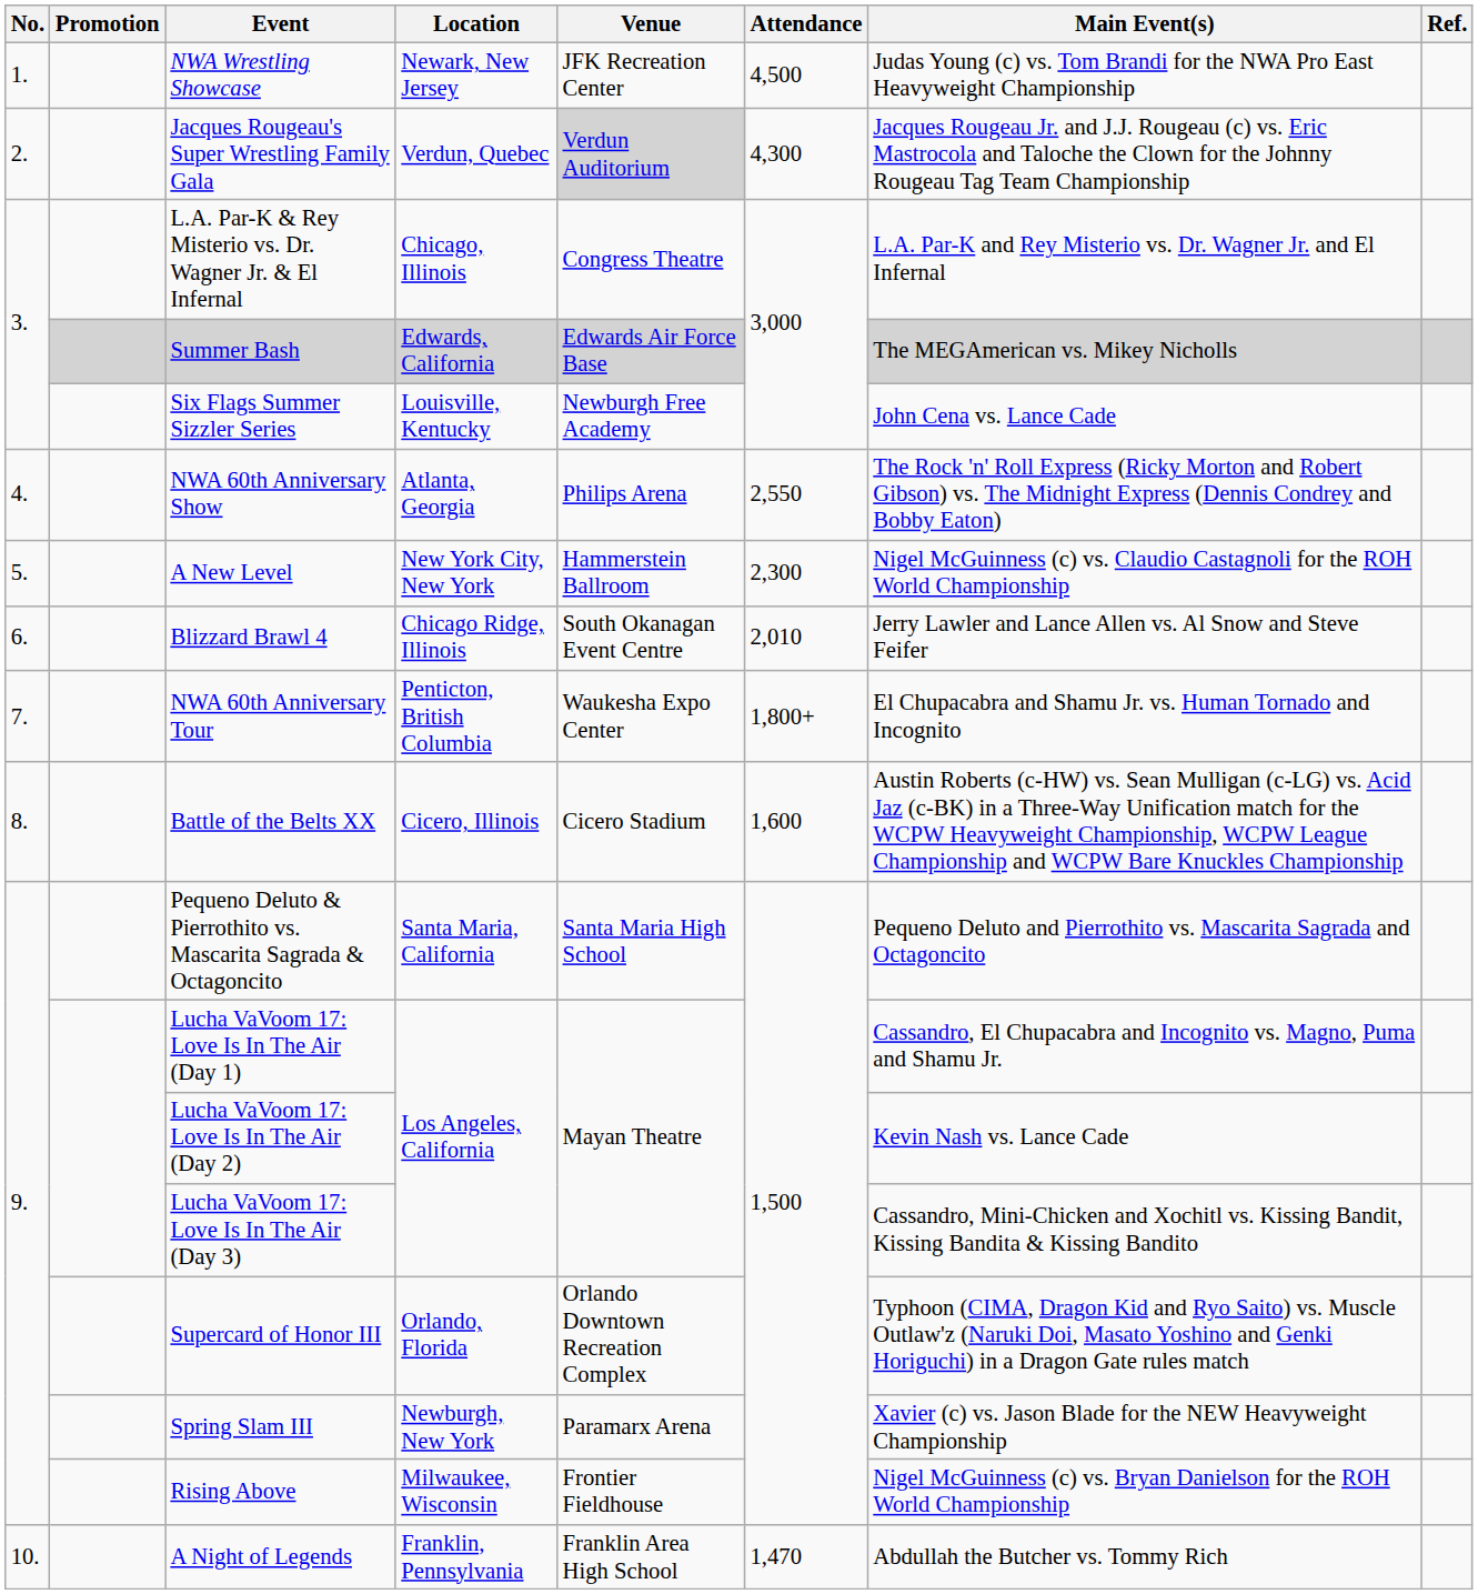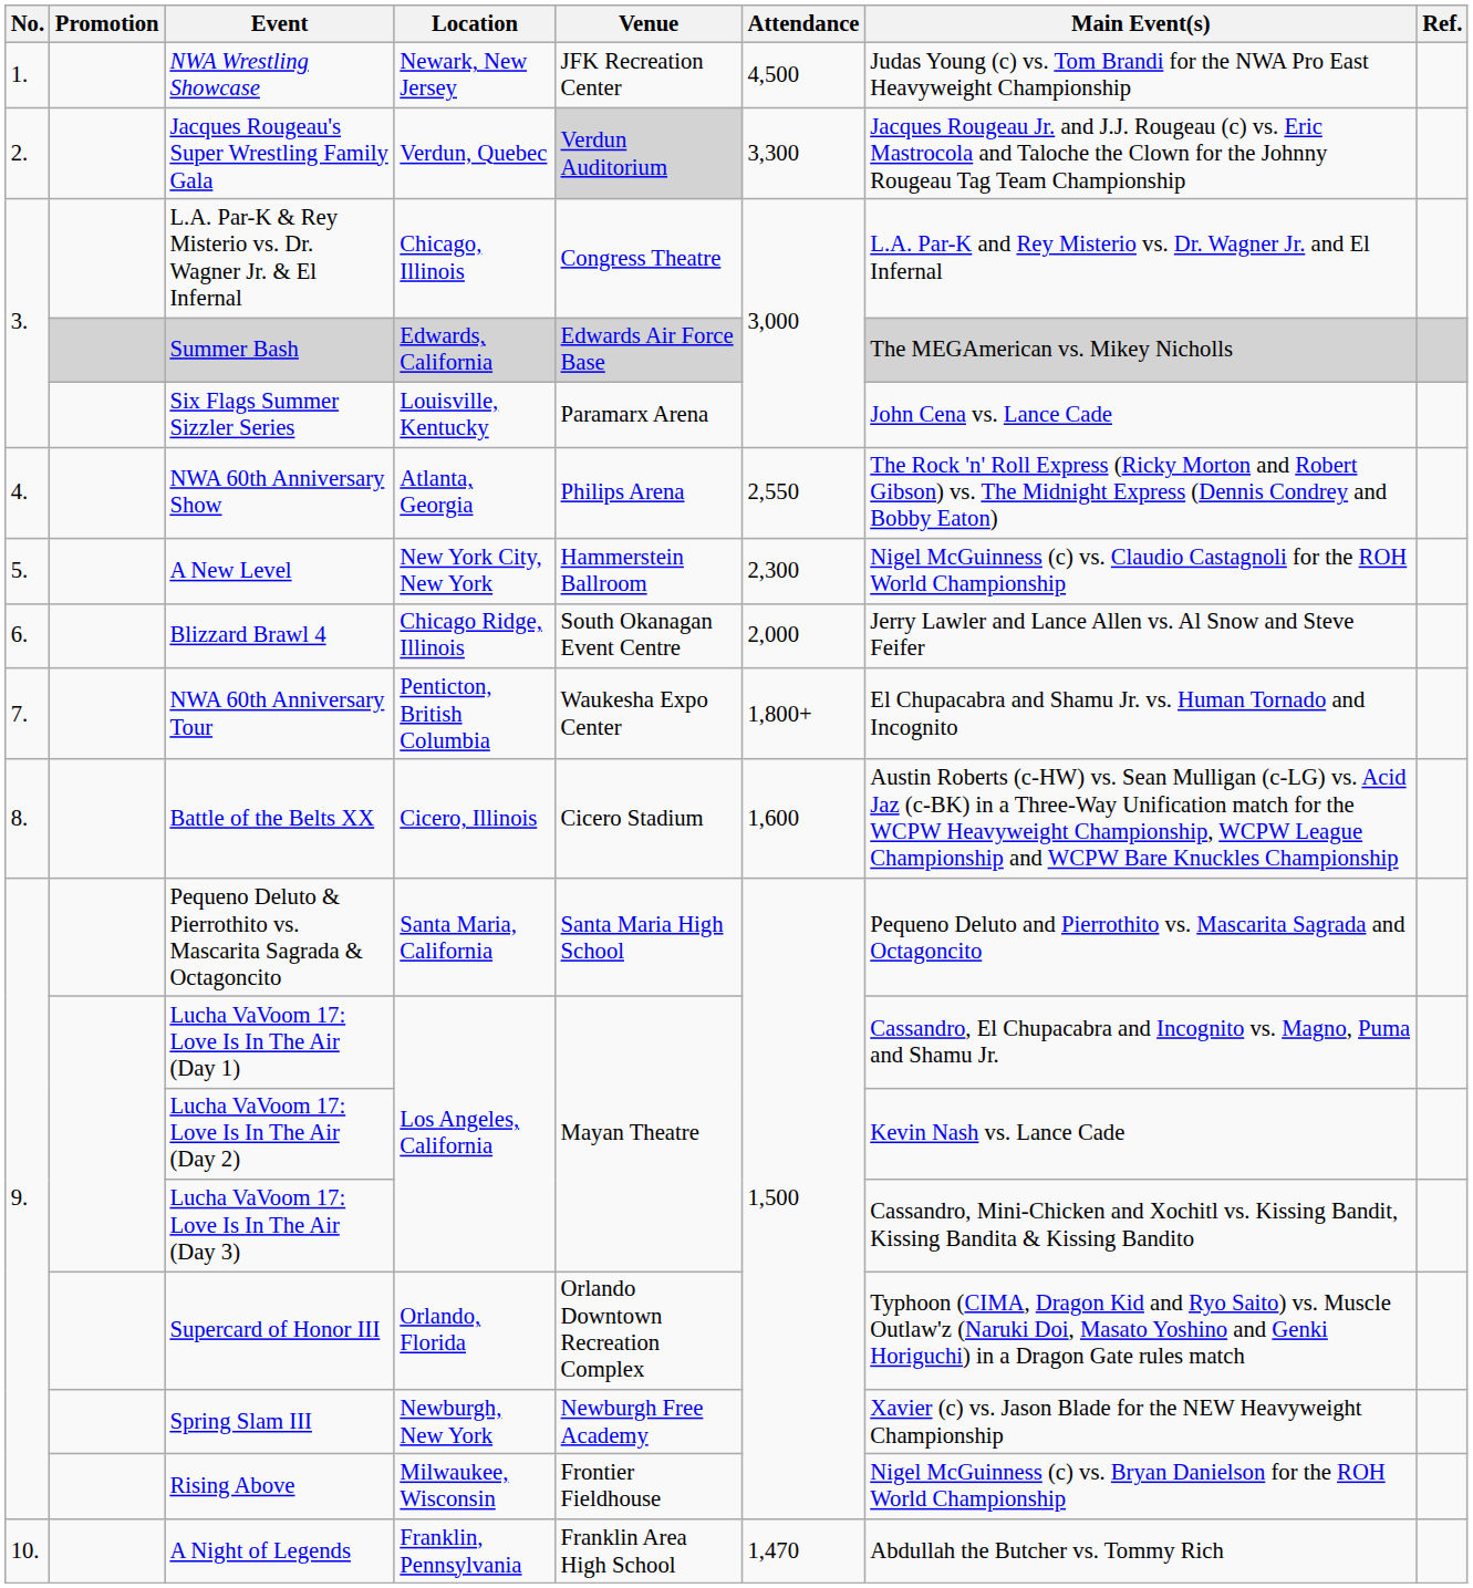 <table class="wikitable sortable" style="font-size:85%;">
 <tr>
 <th>No.</th>
 <th>Promotion</th>
 <th>Event</th>
 <th>Location</th>
 <th>Venue</th>
 <th>Attendance</th>
 <th class=unsortable>Main Event(s)</th>
 <th class=unsortable>Ref.</th>
 </tr>
 <tr>
 <td>1.</td>
 <td></td>
 <td><em><a href='#'>NWA Wrestling Showcase</a></em> <br> </td>
 <td><a href='#'>Newark, New Jersey</a></td>
 <td>JFK Recreation Center</td>
 <td>4,500</td>
 <td>Judas Young (c) vs. <a href='#'>Tom Brandi</a> for the NWA Pro East Heavyweight Championship</td>
 <td></td>
 </tr>
 <tr>
 <td>2.</td>
 <td></td>
 <td><a href='#'>Jacques Rougeau's Super Wrestling Family Gala</a> <br> </td>
 <td><a href='#'>Verdun, Quebec</a></td>
 <td style="background: lightgrey;"><a href='#'>Verdun Auditorium</a></td>
-<td>4,300</td>
+<td>3,300</td>
 <td><a href='#'>Jacques Rougeau Jr.</a> and J.J. Rougeau (c) vs. <a href='#'>Eric Mastrocola</a> and Taloche the Clown for the Johnny Rougeau Tag Team Championship</td>
 <td></td>
 </tr>
 <tr>
 <td rowspan=3>3.</td>
 <td></td>
 <td>L.A. Par-K & Rey Misterio vs. Dr. Wagner Jr. & El Infernal <br> </td>
 <td><a href='#'>Chicago, Illinois</a></td>
 <td><a href='#'>Congress Theatre</a></td>
 <td rowspan=3>3,000</td>
 <td><a href='#'>L.A. Par-K</a> and <a href='#'>Rey Misterio</a> vs. <a href='#'>Dr. Wagner Jr.</a> and El Infernal</td>
 <td></td>
 </tr>
 <tr>
 <td bgcolor=lightgrey></td>
 <td bgcolor=lightgrey><a href='#'>Summer Bash</a> <br> </td>
 <td bgcolor=lightgrey><a href='#'>Edwards, California</a></td>
 <td bgcolor=lightgrey><a href='#'>Edwards Air Force Base</a></td>
 <td bgcolor=lightgrey>The MEGAmerican vs. Mikey Nicholls</td>
 <td bgcolor=lightgrey></td>
 </tr>
 <tr>
 <td></td>
 <td><a href='#'>Six Flags Summer Sizzler Series</a> <br> </td>
 <td><a href='#'>Louisville, Kentucky</a></td>
-<td><a href='#'>Newburgh Free Academy</a></td>
+<td>Paramarx Arena</td>
 <td><a href='#'>John Cena</a> vs. <a href='#'>Lance Cade</a></td>
 <td></td>
 </tr>
 <tr>
 <td>4.</td>
 <td></td>
 <td><a href='#'>NWA 60th Anniversary Show</a> <br> </td>
 <td><a href='#'>Atlanta, Georgia</a></td>
 <td><a href='#'>Philips Arena</a></td>
 <td>2,550</td>
 <td><a href='#'>The Rock 'n' Roll Express</a> (<a href='#'>Ricky Morton</a> and <a href='#'>Robert Gibson</a>) vs. <a href='#'>The Midnight Express</a> (<a href='#'>Dennis Condrey</a> and <a href='#'>Bobby Eaton</a>)</td>
 <td></td>
 </tr>
 <tr>
 <td>5.</td>
 <td></td>
 <td><a href='#'>A New Level</a> <br> </td>
 <td><a href='#'>New York City, New York</a></td>
 <td><a href='#'>Hammerstein Ballroom</a></td>
 <td>2,300</td>
 <td><a href='#'>Nigel McGuinness</a> (c) vs. <a href='#'>Claudio Castagnoli</a> for the <a href='#'>ROH World Championship</a></td>
 <td></td>
 </tr>
 <tr>
 <td>6.</td>
 <td></td>
 <td><a href='#'>Blizzard Brawl 4</a> <br> </td>
 <td><a href='#'>Chicago Ridge, Illinois</a></td>
 <td>South Okanagan Event Centre</td>
-<td>2,010</td>
+<td>2,000</td>
 <td>Jerry Lawler and Lance Allen vs. Al Snow and Steve Feifer</td>
 <td></td>
 </tr>
 <tr>
 <td>7.</td>
 <td></td>
 <td><a href='#'>NWA 60th Anniversary Tour</a> <br> </td>
 <td><a href='#'>Penticton, British Columbia</a></td>
 <td>Waukesha Expo Center</td>
 <td>1,800+</td>
 <td>El Chupacabra and Shamu Jr. vs. <a href='#'>Human Tornado</a> and Incognito</td>
 <td></td>
 </tr>
 <tr>
 <td>8.</td>
 <td></td>
 <td><a href='#'>Battle of the Belts XX</a> <br> </td>
 <td><a href='#'>Cicero, Illinois</a></td>
 <td>Cicero Stadium</td>
 <td>1,600</td>
 <td>Austin Roberts (c-HW) vs. Sean Mulligan (c-LG) vs. <a href='#'>Acid Jaz</a> (c-BK) in a Three-Way Unification match for the <a href='#'>WCPW Heavyweight Championship</a>, <a href='#'>WCPW League Championship</a> and <a href='#'>WCPW Bare Knuckles Championship</a></td>
 <td></td>
 </tr>
 <tr>
 <td rowspan=7>9.</td>
 <td></td>
 <td>Pequeno Deluto & Pierrothito vs. Mascarita Sagrada & Octagoncito <br> </td>
 <td><a href='#'>Santa Maria, California</a></td>
 <td><a href='#'>Santa Maria High School</a></td>
 <td rowspan=7>1,500</td>
 <td>Pequeno Deluto and <a href='#'>Pierrothito</a> vs. <a href='#'>Mascarita Sagrada</a> and <a href='#'>Octagoncito</a></td>
 <td></td>
 </tr>
 <tr>
 <td rowspan=3></td>
 <td><a href='#'>Lucha VaVoom 17: Love Is In The Air</a> (Day 1) <br> </td>
 <td rowspan=3><a href='#'>Los Angeles, California</a></td>
 <td rowspan=3>Mayan Theatre</td>
 <td><a href='#'>Cassandro</a>, El Chupacabra and <a href='#'>Incognito</a> vs. <a href='#'>Magno</a>, <a href='#'>Puma</a> and Shamu Jr.</td>
 <td></td>
 </tr>
 <tr>
 <td><a href='#'>Lucha VaVoom 17: Love Is In The Air</a> (Day 2) <br> </td>
 <td><a href='#'>Kevin Nash</a> vs. Lance Cade</td>
 <td></td>
 </tr>
 <tr>
 <td><a href='#'>Lucha VaVoom 17: Love Is In The Air</a> (Day 3) <br> </td>
 <td>Cassandro, Mini-Chicken and Xochitl vs. Kissing Bandit, Kissing Bandita & Kissing Bandito</td>
 <td></td>
 </tr>
 <tr>
 <td></td>
 <td><a href='#'>Supercard of Honor III</a> <br> </td>
 <td><a href='#'>Orlando, Florida</a></td>
 <td>Orlando Downtown Recreation Complex</td>
 <td>Typhoon (<a href='#'>CIMA</a>, <a href='#'>Dragon Kid</a> and <a href='#'>Ryo Saito</a>) vs. Muscle Outlaw'z (<a href='#'>Naruki Doi</a>, <a href='#'>Masato Yoshino</a> and <a href='#'>Genki Horiguchi</a>) in a Dragon Gate rules match</td>
 <td></td>
 </tr>
 <tr>
 <td></td>
 <td><a href='#'>Spring Slam III</a> <br> </td>
 <td><a href='#'>Newburgh, New York</a></td>
-<td>Paramarx Arena</td>
+<td><a href='#'>Newburgh Free Academy</a></td>
 <td><a href='#'>Xavier</a> (c) vs. Jason Blade for the NEW Heavyweight Championship</td>
 <td></td>
 </tr>
 <tr>
 <td></td>
 <td><a href='#'>Rising Above</a> <br> </td>
 <td><a href='#'>Milwaukee, Wisconsin</a></td>
 <td>Frontier Fieldhouse</td>
 <td><a href='#'>Nigel McGuinness</a> (c) vs. <a href='#'>Bryan Danielson</a> for the <a href='#'>ROH World Championship</a></td>
 <td></td>
 </tr>
 <tr>
 <td>10.</td>
 <td></td>
 <td><a href='#'>A Night of Legends</a> <br> </td>
 <td><a href='#'>Franklin, Pennsylvania</a></td>
 <td>Franklin Area High School</td>
 <td>1,470</td>
 <td>Abdullah the Butcher vs. Tommy Rich</td>
 <td></td>
 </tr>
 </table>
